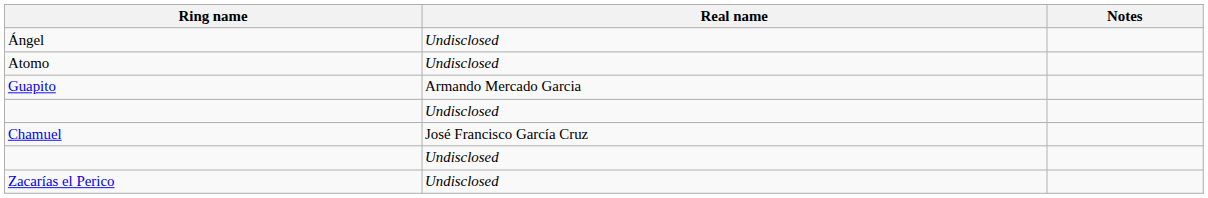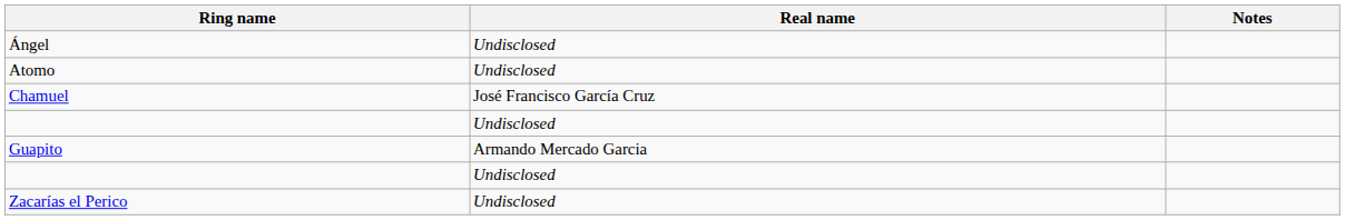 <table class="wikitable sortable" style="width:65%;">
 <tr>
 <th>Ring name</th>
 <th>Real name</th>
 <th>Notes</th>
 </tr>
 <tr>
 <td>Ángel</td>
 <td><em>Undisclosed</em></td>
 <td> </td>
 </tr>
 <tr>
 <td>Atomo</td>
 <td><em>Undisclosed</em></td>
 <td> </td>
 </tr>
 <tr>
-<td><a href='#'>Guapito</a></td>
-<td>Armando Mercado Garcia</td>
+<td><a href='#'>Chamuel</a></td>
+<td>José Francisco García Cruz</td>
 <td></td>
 </tr>
 <tr>
 <td></td>
 <td><em>Undisclosed</em></td>
 <td></td>
 </tr>
 <tr>
-<td><a href='#'>Chamuel</a></td>
-<td>José Francisco García Cruz</td>
+<td><a href='#'>Guapito</a></td>
+<td>Armando Mercado Garcia</td>
 <td></td>
 </tr>
 <tr>
 <td></td>
 <td><em>Undisclosed</em></td>
 <td></td>
 </tr>
 <tr>
 <td><a href='#'>Zacarías el Perico</a></td>
 <td><em>Undisclosed</em></td>
 <td></td>
 </tr>
 </table>
